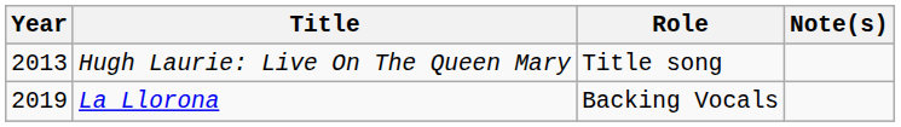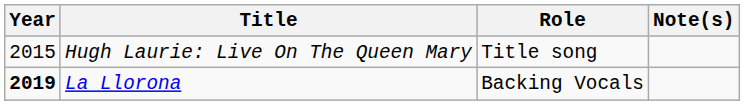 <table class="wikitable sortable">
 <tr>
 <th>Year</th>
 <th>Title</th>
 <th>Role</th>
 <th>Note(s)</th>
 </tr>
 <tr>
-<td>2013</td>
+<td>2015</td>
 <td><em>Hugh Laurie: Live On The Queen Mary</em></td>
 <td>Title song</td>
 <td></td>
 </tr>
 <tr>
-<td>2019</td>
+<td><strong>2019</strong></td>
 <td><em><a href='#'>La Llorona</a></em></td>
 <td>Backing Vocals</td>
 <td></td>
 </tr>
 </table>
